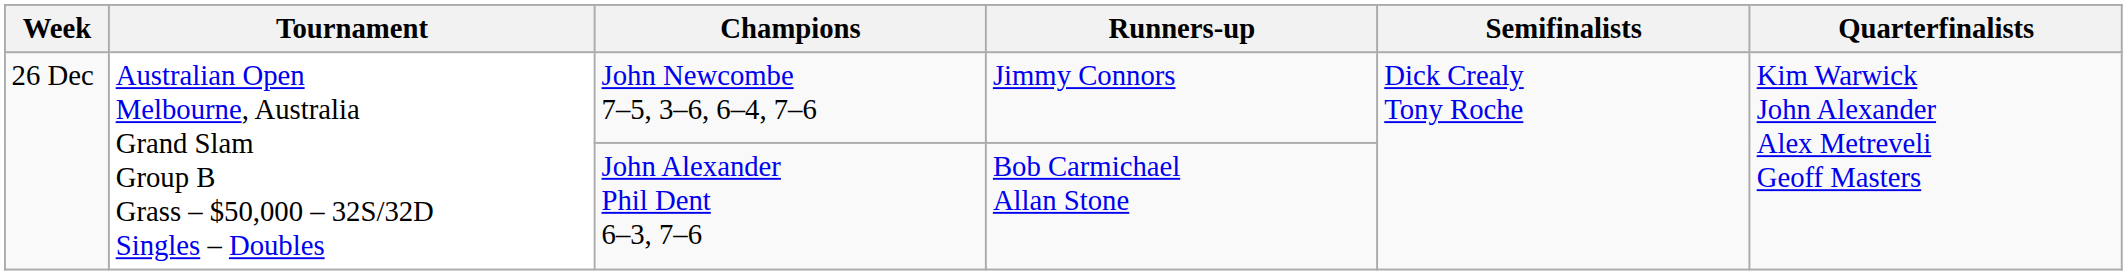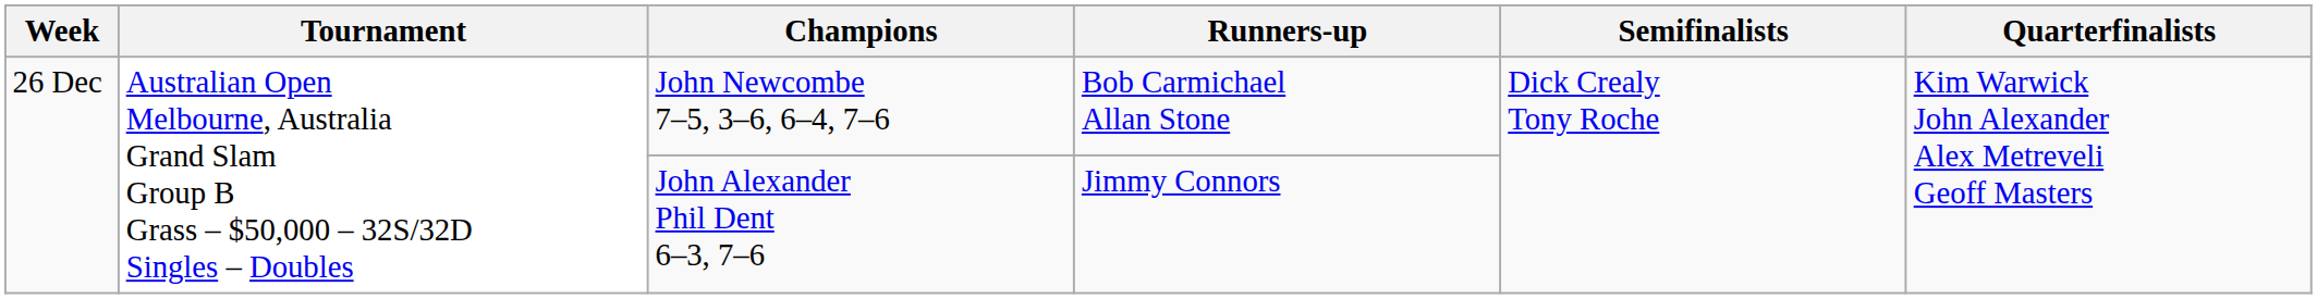 <table class=wikitable style=font-size:95%>
 <tr>
 <th style="width:48px;">Week</th>
 <th style="width:250px;">Tournament</th>
 <th style="width:200px;">Champions</th>
 <th style="width:200px;">Runners-up</th>
 <th style="width:190px;">Semifinalists</th>
 <th style="width:190px;">Quarterfinalists</th>
 </tr>
 <tr valign=top>
 <td rowspan=2>26 Dec</td>
 <td style="background:#FFFFFF;" rowspan="2"><a href='#'>Australian Open</a><br> <a href='#'>Melbourne</a>, Australia <br> Grand Slam <br> Group B <br> Grass – $50,000 – 32S/32D <br> <a href='#'>Singles</a> – <a href='#'>Doubles</a></td>
 <td> <a href='#'>John Newcombe</a> <br> 7–5, 3–6, 6–4, 7–6</td>
-<td> <a href='#'>Jimmy Connors</a></td>
+<td> <a href='#'>Bob Carmichael</a> <br>  <a href='#'>Allan Stone</a></td>
 <td rowspan=2> <a href='#'>Dick Crealy</a> <br>  <a href='#'>Tony Roche</a></td>
 <td rowspan=2> <a href='#'>Kim Warwick</a> <br>  <a href='#'>John Alexander</a> <br>  <a href='#'>Alex Metreveli</a> <br>  <a href='#'>Geoff Masters</a></td>
 </tr>
 <tr valign=top>
 <td> <a href='#'>John Alexander</a> <br>  <a href='#'>Phil Dent</a> <br> 6–3, 7–6</td>
-<td> <a href='#'>Bob Carmichael</a> <br>  <a href='#'>Allan Stone</a></td>
+<td> <a href='#'>Jimmy Connors</a></td>
 </tr>
 </table>
